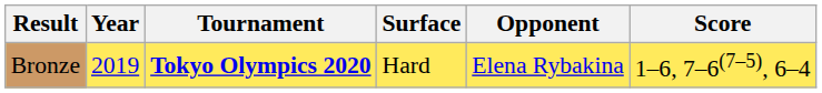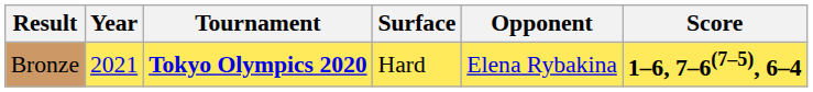 <table class="sortable wikitable">
 <tr>
 <th>Result</th>
 <th>Year</th>
 <th>Tournament</th>
 <th>Surface</th>
 <th>Opponent</th>
 <th>Score</th>
 </tr>
 <tr bgcolor=FFEA5C>
 <td bgcolor=cc9966>Bronze</td>
-<td><a href='#'>2019</a></td>
+<td><a href='#'>2021</a></td>
 <td><strong><a href='#'>Tokyo Olympics 2020</a></strong></td>
 <td>Hard</td>
 <td> <a href='#'>Elena Rybakina</a></td>
-<td>1–6, 7–6<sup>(7–5)</sup>, 6–4</td>
+<td><strong>1–6, 7–6<sup>(7–5)</sup>, 6–4</strong></td>
 </tr>
 </table>
